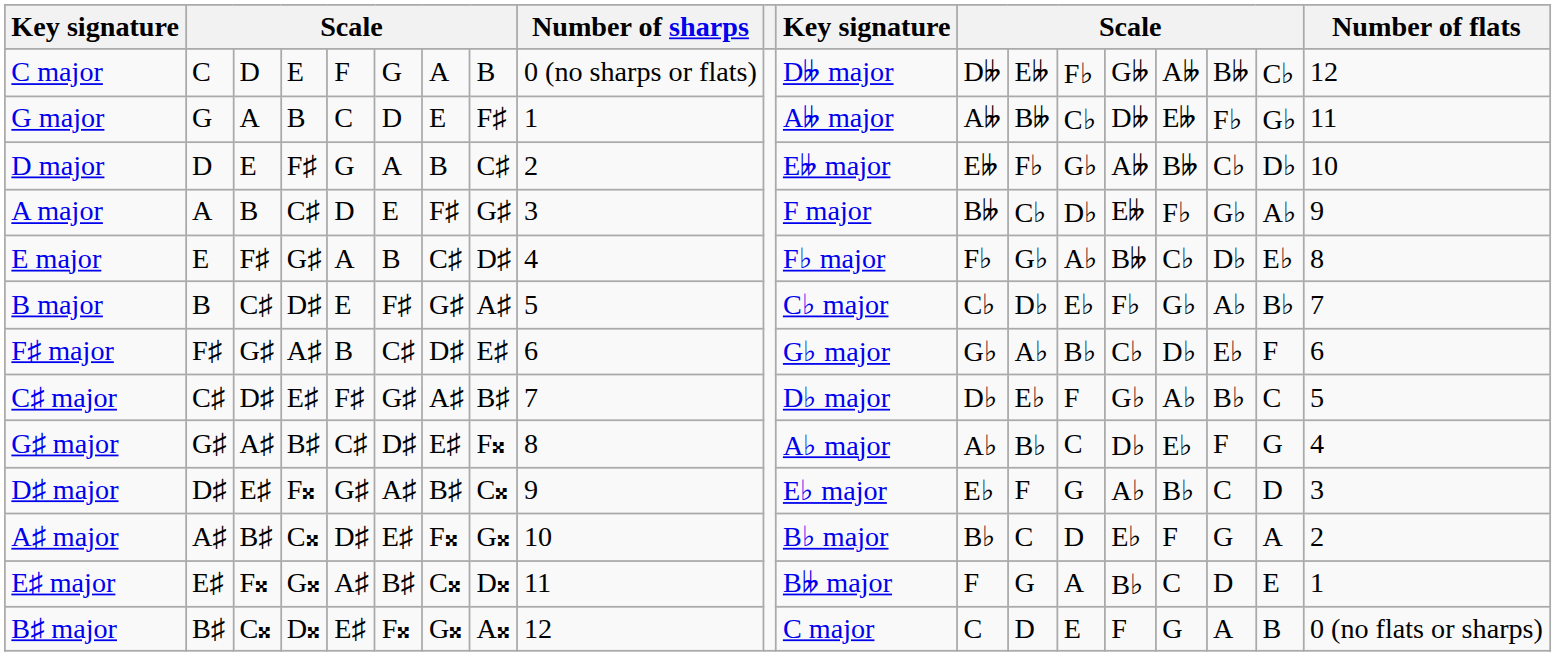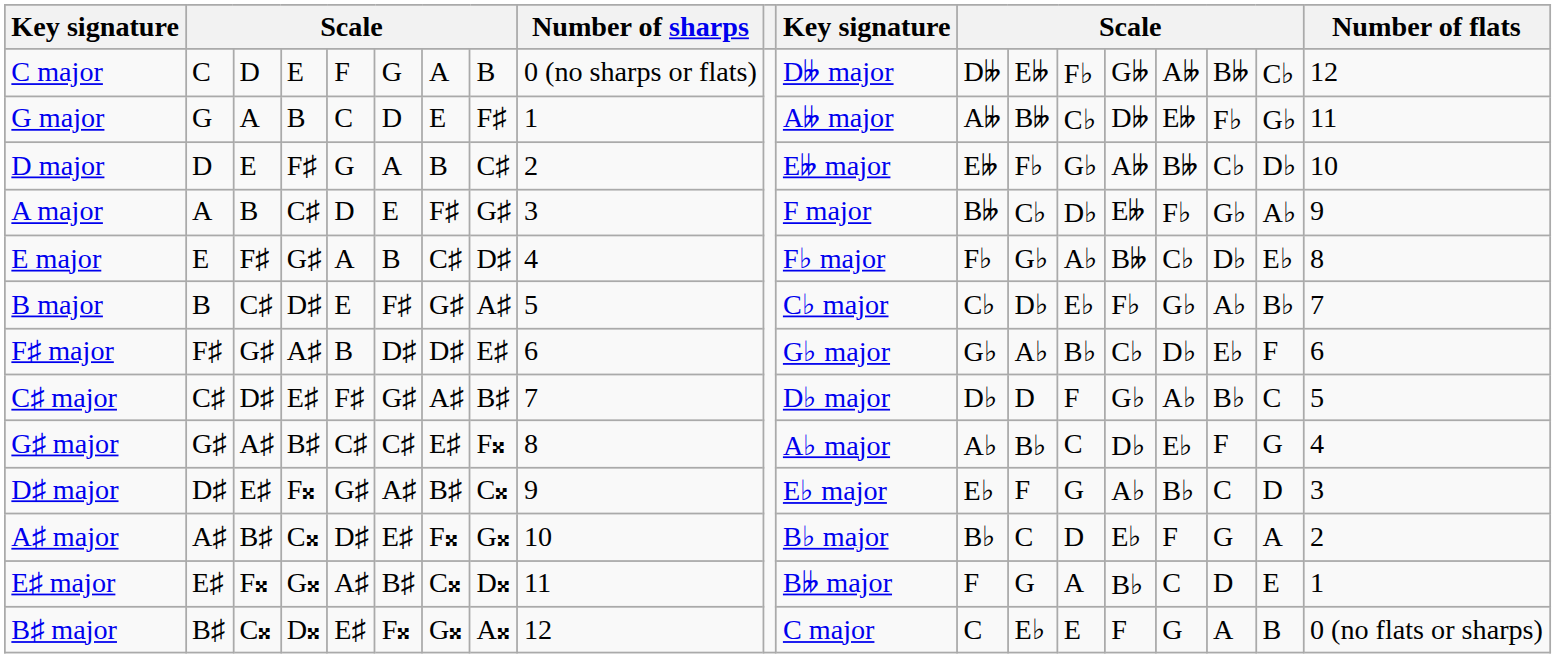 <table class="wikitable">
 <tr>
 <th>Key signature</th>
 <th colspan="7">Scale</th>
 <th>Number of <a href='#'>sharps</a></th>
 <th></th>
 <th>Key signature</th>
 <th colspan="7">Scale</th>
 <th>Number of flats</th>
 </tr>
 <tr>
 <td><a href='#'>C major</a></td>
 <td>C</td>
 <td>D</td>
 <td>E</td>
 <td>F</td>
 <td>G</td>
 <td>A</td>
 <td>B</td>
 <td>0 (no sharps or flats)</td>
 <td rowspan="13"></td>
 <td><a href='#'>D𝄫 major</a></td>
 <td>D𝄫</td>
 <td>E𝄫</td>
 <td>F♭</td>
 <td>G𝄫</td>
 <td>A𝄫</td>
 <td>B𝄫</td>
 <td>C♭</td>
 <td>12</td>
 </tr>
 <tr>
 <td><a href='#'>G major</a></td>
 <td>G</td>
 <td>A</td>
 <td>B</td>
 <td>C</td>
 <td>D</td>
 <td>E</td>
 <td>F♯</td>
 <td>1</td>
 <td><a href='#'>A𝄫 major</a></td>
 <td>A𝄫</td>
 <td>B𝄫</td>
 <td>C♭</td>
 <td>D𝄫</td>
 <td>E𝄫</td>
 <td>F♭</td>
 <td>G♭</td>
 <td>11</td>
 </tr>
 <tr>
 <td><a href='#'>D major</a></td>
 <td>D</td>
 <td>E</td>
 <td>F♯</td>
 <td>G</td>
 <td>A</td>
 <td>B</td>
 <td>C♯</td>
 <td>2</td>
 <td><a href='#'>E𝄫 major</a></td>
 <td>E𝄫</td>
 <td>F♭</td>
 <td>G♭</td>
 <td>A𝄫</td>
 <td>B𝄫</td>
 <td>C♭</td>
 <td>D♭</td>
 <td>10</td>
 </tr>
 <tr>
 <td><a href='#'>A major</a></td>
 <td>A</td>
 <td>B</td>
 <td>C♯</td>
 <td>D</td>
 <td>E</td>
 <td>F♯</td>
 <td>G♯</td>
 <td>3</td>
 <td><a href='#'>F major</a></td>
 <td>B𝄫</td>
 <td>C♭</td>
 <td>D♭</td>
 <td>E𝄫</td>
 <td>F♭</td>
 <td>G♭</td>
 <td>A♭</td>
 <td>9</td>
 </tr>
 <tr>
 <td><a href='#'>E major</a></td>
 <td>E</td>
 <td>F♯</td>
 <td>G♯</td>
 <td>A</td>
 <td>B</td>
 <td>C♯</td>
 <td>D♯</td>
 <td>4</td>
 <td><a href='#'>F♭ major</a></td>
 <td>F♭</td>
 <td>G♭</td>
 <td>A♭</td>
 <td>B𝄫</td>
 <td>C♭</td>
 <td>D♭</td>
 <td>E♭</td>
 <td>8</td>
 </tr>
 <tr>
 <td><a href='#'>B major</a></td>
 <td>B</td>
 <td>C♯</td>
 <td>D♯</td>
 <td>E</td>
 <td>F♯</td>
 <td>G♯</td>
 <td>A♯</td>
 <td>5</td>
 <td><a href='#'>C♭ major</a></td>
 <td>C♭</td>
 <td>D♭</td>
 <td>E♭</td>
 <td>F♭</td>
 <td>G♭</td>
 <td>A♭</td>
 <td>B♭</td>
 <td>7</td>
 </tr>
 <tr>
 <td><a href='#'>F♯ major</a></td>
 <td>F♯</td>
 <td>G♯</td>
 <td>A♯</td>
 <td>B</td>
-<td>C♯</td>
+<td>D♯</td>
 <td>D♯</td>
 <td>E♯</td>
 <td>6</td>
 <td><a href='#'>G♭ major</a></td>
 <td>G♭</td>
 <td>A♭</td>
 <td>B♭</td>
 <td>C♭</td>
 <td>D♭</td>
 <td>E♭</td>
 <td>F</td>
 <td>6</td>
 </tr>
 <tr>
 <td><a href='#'>C♯ major</a></td>
 <td>C♯</td>
 <td>D♯</td>
 <td>E♯</td>
 <td>F♯</td>
 <td>G♯</td>
 <td>A♯</td>
 <td>B♯</td>
 <td>7</td>
 <td><a href='#'>D♭ major</a></td>
 <td>D♭</td>
-<td>E♭</td>
+<td>D</td>
 <td>F</td>
 <td>G♭</td>
 <td>A♭</td>
 <td>B♭</td>
 <td>C</td>
 <td>5</td>
 </tr>
 <tr>
 <td><a href='#'>G♯ major</a></td>
 <td>G♯</td>
 <td>A♯</td>
 <td>B♯</td>
 <td>C♯</td>
-<td>D♯</td>
+<td>C♯</td>
 <td>E♯</td>
 <td>F𝄪</td>
 <td>8</td>
 <td><a href='#'>A♭ major</a></td>
 <td>A♭</td>
 <td>B♭</td>
 <td>C</td>
 <td>D♭</td>
 <td>E♭</td>
 <td>F</td>
 <td>G</td>
 <td>4</td>
 </tr>
 <tr>
 <td><a href='#'>D♯ major</a></td>
 <td>D♯</td>
 <td>E♯</td>
 <td>F𝄪</td>
 <td>G♯</td>
 <td>A♯</td>
 <td>B♯</td>
 <td>C𝄪</td>
 <td>9</td>
 <td><a href='#'>E♭ major</a></td>
 <td>E♭</td>
 <td>F</td>
 <td>G</td>
 <td>A♭</td>
 <td>B♭</td>
 <td>C</td>
 <td>D</td>
 <td>3</td>
 </tr>
 <tr>
 <td><a href='#'>A♯ major</a></td>
 <td>A♯</td>
 <td>B♯</td>
 <td>C𝄪</td>
 <td>D♯</td>
 <td>E♯</td>
 <td>F𝄪</td>
 <td>G𝄪</td>
 <td>10</td>
 <td><a href='#'>B♭ major</a></td>
 <td>B♭</td>
 <td>C</td>
 <td>D</td>
 <td>E♭</td>
 <td>F</td>
 <td>G</td>
 <td>A</td>
 <td>2</td>
 </tr>
 <tr>
 <td><a href='#'>E♯ major</a></td>
 <td>E♯</td>
 <td>F𝄪</td>
 <td>G𝄪</td>
 <td>A♯</td>
 <td>B♯</td>
 <td>C𝄪</td>
 <td>D𝄪</td>
 <td>11</td>
 <td><a href='#'>B𝄫 major</a></td>
 <td>F</td>
 <td>G</td>
 <td>A</td>
 <td>B♭</td>
 <td>C</td>
 <td>D</td>
 <td>E</td>
 <td>1</td>
 </tr>
 <tr>
 <td><a href='#'>B♯ major</a></td>
 <td>B♯</td>
 <td>C𝄪</td>
 <td>D𝄪</td>
 <td>E♯</td>
 <td>F𝄪</td>
 <td>G𝄪</td>
 <td>A𝄪</td>
 <td>12</td>
 <td><a href='#'>C major</a></td>
 <td>C</td>
-<td>D</td>
+<td>E♭</td>
 <td>E</td>
 <td>F</td>
 <td>G</td>
 <td>A</td>
 <td>B</td>
 <td>0  (no flats or sharps)</td>
 </tr>
 </table>
